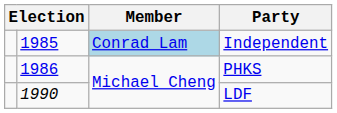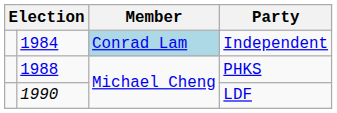 <table class="wikitable">
 <tr>
 <th colspan="2">Election</th>
 <th>Member</th>
 <th>Party</th>
 </tr>
 <tr>
 <td bgcolor=></td>
-<td><a href='#'>1985</a></td>
+<td><a href='#'>1984</a></td>
 <td style="background: lightblue;"><a href='#'>Conrad Lam</a></td>
 <td><a href='#'>Independent</a></td>
 </tr>
 <tr>
 <td bgcolor=></td>
-<td><a href='#'>1986</a></td>
+<td><a href='#'>1988</a></td>
 <td rowspan="2"><a href='#'>Michael Cheng</a></td>
 <td><a href='#'>PHKS</a></td>
 </tr>
 <tr>
 <td bgcolor=></td>
 <td><em>1990</em></td>
 <td><a href='#'>LDF</a></td>
 </tr>
 </table>
